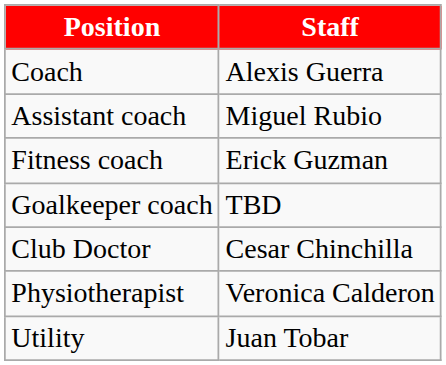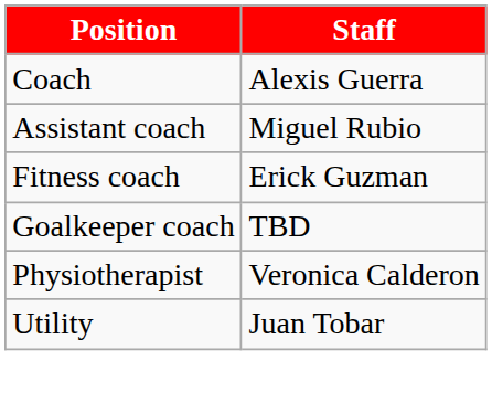 <table class="wikitable">
 <tr>
 <th style="color:White; background:#FF0000;">Position</th>
 <th style="color:White; background:#FF0000;">Staff</th>
 </tr>
 <tr>
 <td>Coach</td>
 <td> Alexis Guerra</td>
 </tr>
 <tr>
 <td>Assistant coach</td>
 <td> Miguel Rubio</td>
 </tr>
 <tr>
 <td>Fitness coach</td>
 <td> Erick Guzman</td>
 </tr>
 <tr>
 <td>Goalkeeper coach</td>
 <td> TBD</td>
 </tr>
 <tr>
-<td>Club Doctor</td>
-<td> Cesar Chinchilla</td>
-</tr>
-<tr>
 <td>Physiotherapist</td>
 <td> Veronica Calderon</td>
 </tr>
 <tr>
 <td>Utility</td>
 <td> Juan Tobar</td>
 </tr>
 </table>
